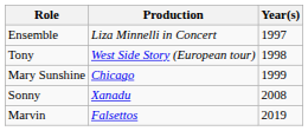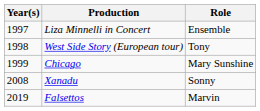 <table class="wikitable">
 <tr>
+<th>Year(s)</th>
+<th>Production</th>
 <th>Role</th>
-<th>Production</th>
-<th>Year(s)</th>
 </tr>
 <tr>
+<td>1997</td>
+<td><em>Liza Minnelli in Concert</em></td>
 <td>Ensemble</td>
-<td><em>Liza Minnelli in Concert</em></td>
-<td>1997</td>
 </tr>
 <tr>
+<td>1998</td>
+<td><em><a href='#'>West Side Story</a> (European tour)</em></td>
 <td>Tony</td>
-<td><em><a href='#'>West Side Story</a> (European tour)</em></td>
-<td>1998</td>
 </tr>
 <tr>
+<td>1999</td>
+<td><em><a href='#'>Chicago</a></em></td>
 <td>Mary Sunshine</td>
-<td><em><a href='#'>Chicago</a></em></td>
-<td>1999</td>
 </tr>
 <tr>
+<td>2008</td>
+<td><em><a href='#'>Xanadu</a></em></td>
 <td>Sonny</td>
-<td><em><a href='#'>Xanadu</a></em></td>
-<td>2008</td>
 </tr>
 <tr>
+<td>2019</td>
+<td><em><a href='#'>Falsettos</a></em></td>
 <td>Marvin</td>
-<td><em><a href='#'>Falsettos</a></em></td>
-<td>2019</td>
 </tr>
 </table>
